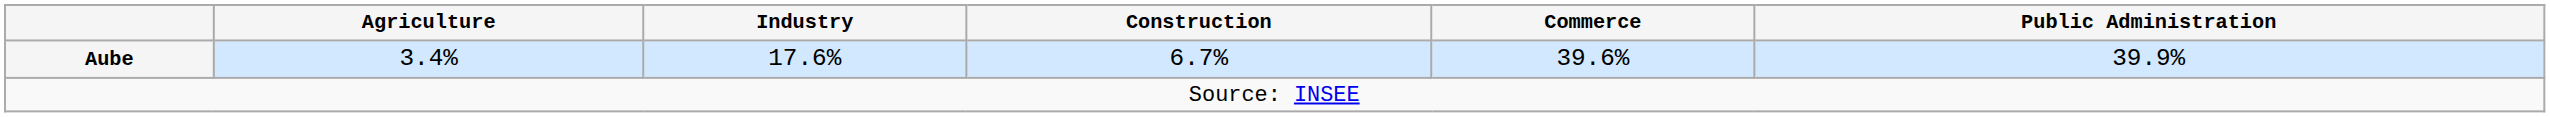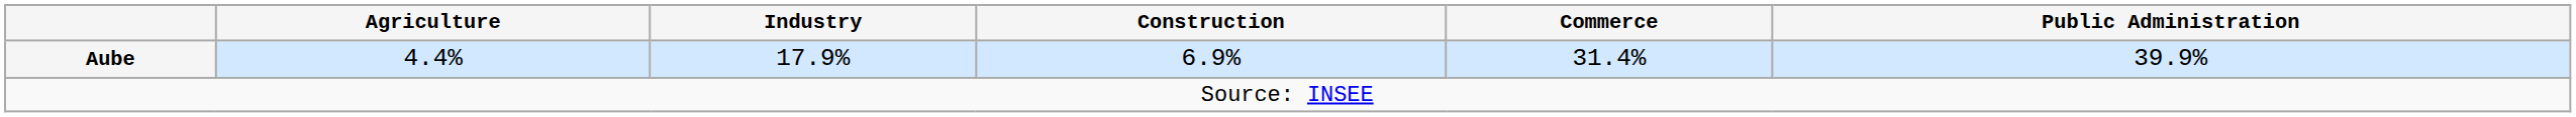 <table class="wikitable" style="font-size:95%;width:65%;border:0px;text-align:center;line-height:100%;">
 <tr>
 <th style="background: #F5F5F5; color: #000000" width="100"> </th>
 <th style="background: #F5F5F5; color:#000000;"><small>Agriculture</small></th>
 <th style="background: #F5F5F5; color:#000000;"><small>Industry</small></th>
 <th style="background: #F5F5F5; color:#000000;"><small>Construction</small></th>
 <th style="background: #F5F5F5; color:#000000;"><small>Commerce</small></th>
 <th style="background: #F5F5F5; color:#000000;"><small>Public Administration</small></th>
 </tr>
 <tr>
 <th style="background: #F5F5F5; color:#000000;"><small>Aube</small></th>
-<td style="background: #D1E8FF; color:#000000;">3.4%</td>
-<td style="background: #D1E8FF; color:#000000;">17.6%</td>
-<td style="background: #D1E8FF; color:#000000;">6.7%</td>
-<td style="background: #D1E8FF; color:#000000;">39.6%</td>
+<td style="background: #D1E8FF; color:#000000;">4.4%</td>
+<td style="background: #D1E8FF; color:#000000;">17.9%</td>
+<td style="background: #D1E8FF; color:#000000;">6.9%</td>
+<td style="background: #D1E8FF; color:#000000;">31.4%</td>
 <td style="background: #D1E8FF; color:#000000;">39.9%</td>
 </tr>
 <tr>
 <td colspan="7" style="text-align:center;font-size:90%;">Source: <a href='#'>INSEE</a></td>
 </tr>
 </table>
